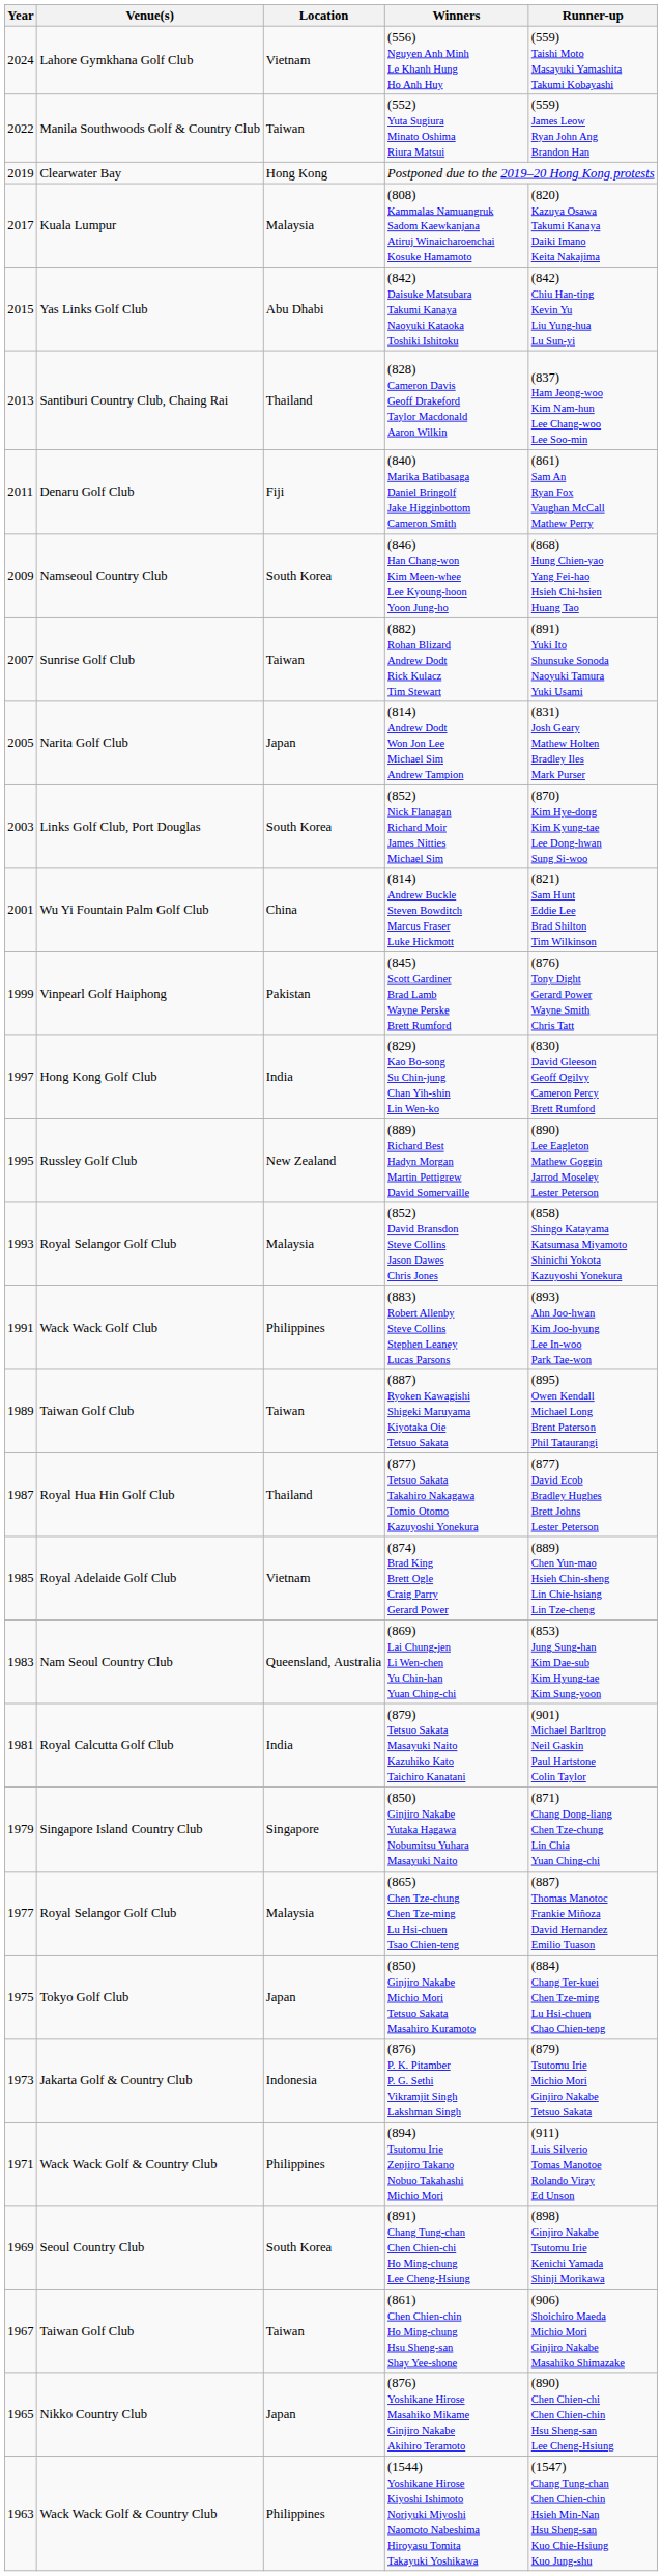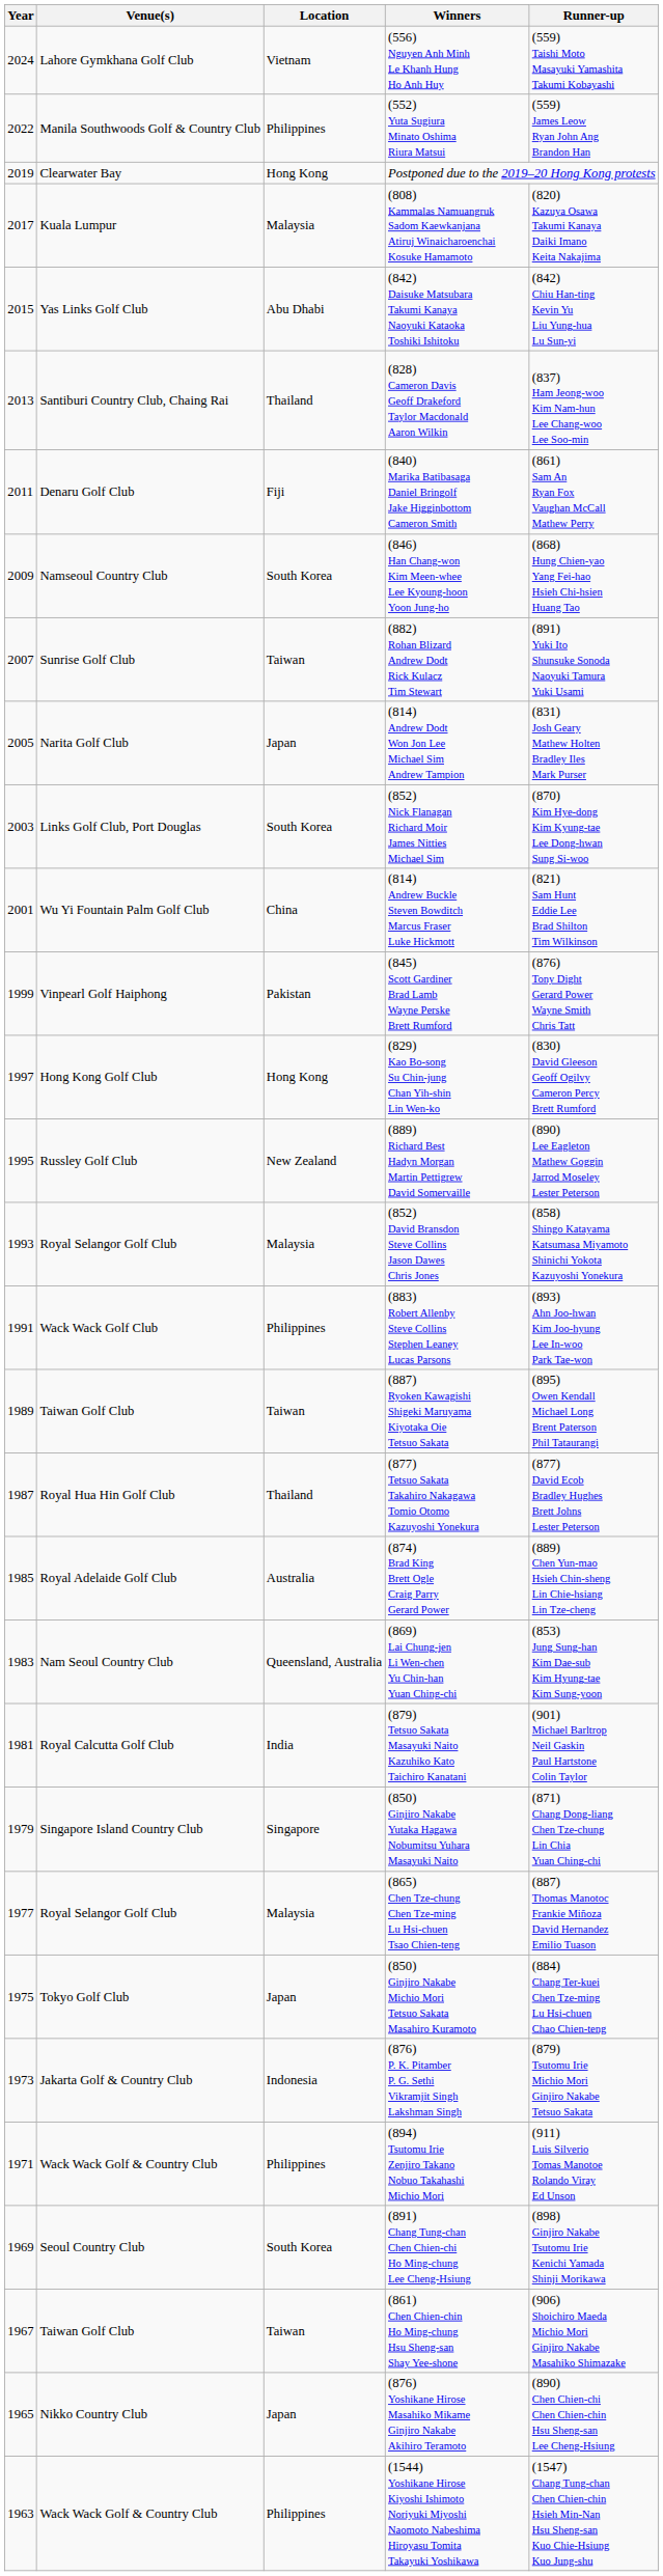 <table class="wikitable" style="font-size:95%;">
 <tr>
 <th>Year</th>
 <th>Venue(s)</th>
 <th>Location</th>
 <th>Winners</th>
 <th>Runner-up</th>
 </tr>
 <tr>
 <td>2024</td>
 <td>Lahore Gymkhana Golf Club</td>
 <td>Vietnam</td>
 <td> (556) <br><small><a href='#'>Nguyen Anh Minh</a><br><a href='#'>Le Khanh Hung</a><br><a href='#'>Ho Anh Huy</a></small></td>
 <td> (559) <br><small><a href='#'>Taishi Moto</a><br><a href='#'>Masayuki Yamashita</a><br><a href='#'>Takumi Kobayashi</a></small></td>
 </tr>
 <tr>
 <td>2022</td>
 <td>Manila Southwoods Golf & Country Club</td>
-<td>Taiwan</td>
+<td>Philippines</td>
 <td> (552) <br><small><a href='#'>Yuta Sugiura</a><br><a href='#'>Minato Oshima</a><br><a href='#'>Riura Matsui</a></small></td>
 <td> (559) <br><small><a href='#'>James Leow</a><br><a href='#'>Ryan John Ang</a><br><a href='#'>Brandon Han</a></small></td>
 </tr>
 <tr>
 <td>2019</td>
 <td>Clearwater Bay</td>
 <td>Hong Kong</td>
 <td colspan=2 align=center><em>Postponed due to the <a href='#'>2019–20 Hong Kong protests</a></em></td>
 </tr>
 <tr>
 <td>2017</td>
 <td>Kuala Lumpur</td>
 <td>Malaysia</td>
 <td> (808) <br><small><a href='#'>Kammalas Namuangruk</a><br><a href='#'>Sadom Kaewkanjana</a><br><a href='#'>Atiruj Winaicharoenchai</a><br><a href='#'>Kosuke Hamamoto</a></small></td>
 <td> (820) <br><small><a href='#'>Kazuya Osawa</a><br><a href='#'>Takumi Kanaya</a><br><a href='#'>Daiki Imano</a><br><a href='#'>Keita Nakajima</a></small></td>
 </tr>
 <tr>
 <td>2015</td>
 <td>Yas Links Golf Club</td>
 <td>Abu Dhabi</td>
 <td> (842) <br><small><a href='#'>Daisuke Matsubara</a><br><a href='#'>Takumi Kanaya</a><br><a href='#'>Naoyuki Kataoka</a><br><a href='#'>Toshiki Ishitoku</a></small></td>
 <td> (842) <br><small><a href='#'>Chiu Han-ting</a><br><a href='#'>Kevin Yu</a><br><a href='#'>Liu Yung-hua</a><br><a href='#'>Lu Sun-yi</a></small></td>
 </tr>
 <tr>
 <td>2013</td>
 <td>Santiburi Country Club, Chaing Rai</td>
 <td>Thailand</td>
 <td> (828) <br><small><a href='#'>Cameron Davis</a><br><a href='#'>Geoff Drakeford</a><br><a href='#'>Taylor Macdonald</a><br><a href='#'>Aaron Wilkin</a></small></td>
 <td style="vertical-align:top;"><br> (837)<br><small><a href='#'>Ham Jeong-woo</a><br><a href='#'>Kim Nam-hun</a><br><a href='#'>Lee Chang-woo</a><br><a href='#'>Lee Soo-min</a></small></td>
 </tr>
 <tr>
 <td>2011</td>
 <td>Denaru Golf Club</td>
 <td>Fiji</td>
 <td> (840) <br><small><a href='#'>Marika Batibasaga</a><br><a href='#'>Daniel Bringolf</a><br><a href='#'>Jake Higginbottom</a><br><a href='#'>Cameron Smith</a></small></td>
 <td> (861) <br><small><a href='#'>Sam An</a><br><a href='#'>Ryan Fox</a><br><a href='#'>Vaughan McCall</a><br><a href='#'>Mathew Perry</a></small></td>
 </tr>
 <tr>
 <td>2009</td>
 <td>Namseoul Country Club</td>
 <td>South Korea</td>
 <td> (846) <br><small><a href='#'>Han Chang-won</a><br><a href='#'>Kim Meen-whee</a><br><a href='#'>Lee Kyoung-hoon</a><br><a href='#'>Yoon Jung-ho</a></small></td>
 <td> (868) <br><small><a href='#'>Hung Chien-yao</a><br><a href='#'>Yang Fei-hao</a><br><a href='#'>Hsieh Chi-hsien</a><br><a href='#'>Huang Tao</a></small></td>
 </tr>
 <tr>
 <td>2007</td>
 <td>Sunrise Golf Club</td>
 <td>Taiwan</td>
 <td> (882) <br><small><a href='#'>Rohan Blizard</a><br><a href='#'>Andrew Dodt</a><br><a href='#'>Rick Kulacz</a><br><a href='#'>Tim Stewart</a></small></td>
 <td> (891) <br><small><a href='#'>Yuki Ito</a><br><a href='#'>Shunsuke Sonoda</a><br><a href='#'>Naoyuki Tamura</a><br><a href='#'>Yuki Usami</a></small></td>
 </tr>
 <tr>
 <td>2005</td>
 <td>Narita Golf Club</td>
 <td>Japan</td>
 <td> (814) <br><small><a href='#'>Andrew Dodt</a><br><a href='#'>Won Jon Lee</a><br><a href='#'>Michael Sim</a><br><a href='#'>Andrew Tampion</a></small></td>
 <td> (831) <br><small><a href='#'>Josh Geary</a><br><a href='#'>Mathew Holten</a><br><a href='#'>Bradley Iles</a><br><a href='#'>Mark Purser</a></small></td>
 </tr>
 <tr>
 <td>2003</td>
 <td>Links Golf Club, Port Douglas</td>
 <td>South Korea</td>
 <td> (852) <br><small><a href='#'>Nick Flanagan</a><br><a href='#'>Richard Moir</a><br><a href='#'>James Nitties</a><br><a href='#'>Michael Sim</a></small></td>
 <td> (870) <br><small><a href='#'>Kim Hye-dong</a><br><a href='#'>Kim Kyung-tae</a><br><a href='#'>Lee Dong-hwan</a><br><a href='#'>Sung Si-woo</a></small></td>
 </tr>
 <tr>
 <td>2001</td>
 <td>Wu Yi Fountain Palm Golf Club</td>
 <td>China</td>
 <td> (814) <br><small><a href='#'>Andrew Buckle</a><br><a href='#'>Steven Bowditch</a><br><a href='#'>Marcus Fraser</a><br><a href='#'>Luke Hickmott</a></small></td>
 <td> (821) <br><small><a href='#'>Sam Hunt</a><br><a href='#'>Eddie Lee</a><br><a href='#'>Brad Shilton</a><br><a href='#'>Tim Wilkinson</a></small></td>
 </tr>
 <tr>
 <td>1999</td>
 <td>Vinpearl Golf Haiphong</td>
 <td>Pakistan</td>
 <td> (845) <br><small><a href='#'>Scott Gardiner</a><br><a href='#'>Brad Lamb</a><br><a href='#'>Wayne Perske</a><br><a href='#'>Brett Rumford</a></small></td>
 <td> (876) <br><small><a href='#'>Tony Dight</a><br><a href='#'>Gerard Power</a><br><a href='#'>Wayne Smith</a><br><a href='#'>Chris Tatt</a></small></td>
 </tr>
 <tr>
 <td>1997</td>
 <td>Hong Kong Golf Club</td>
-<td>India</td>
+<td>Hong Kong</td>
 <td> (829) <br><small><a href='#'>Kao Bo-song</a><br><a href='#'>Su Chin-jung</a><br><a href='#'>Chan Yih-shin</a><br><a href='#'>Lin Wen-ko</a></small></td>
 <td> (830) <br><small><a href='#'>David Gleeson</a><br><a href='#'>Geoff Ogilvy</a><br><a href='#'>Cameron Percy</a><br><a href='#'>Brett Rumford</a></small></td>
 </tr>
 <tr>
 <td>1995</td>
 <td>Russley Golf Club</td>
 <td>New Zealand</td>
 <td> (889) <br><small><a href='#'>Richard Best</a><br><a href='#'>Hadyn Morgan</a><br><a href='#'>Martin Pettigrew</a><br><a href='#'>David Somervaille</a></small></td>
 <td> (890) <br><small><a href='#'>Lee Eagleton</a><br><a href='#'>Mathew Goggin</a><br><a href='#'>Jarrod Moseley</a><br><a href='#'>Lester Peterson</a></small></td>
 </tr>
 <tr>
 <td>1993</td>
 <td>Royal Selangor Golf Club</td>
 <td>Malaysia</td>
 <td> (852) <br><small><a href='#'>David Bransdon</a><br><a href='#'>Steve Collins</a><br><a href='#'>Jason Dawes</a><br><a href='#'>Chris Jones</a></small></td>
 <td> (858) <br><small><a href='#'>Shingo Katayama</a><br><a href='#'>Katsumasa Miyamoto</a><br><a href='#'>Shinichi Yokota</a><br><a href='#'>Kazuyoshi Yonekura</a></small></td>
 </tr>
 <tr>
 <td>1991</td>
 <td>Wack Wack Golf Club</td>
 <td>Philippines</td>
 <td> (883) <br><small><a href='#'>Robert Allenby</a><br><a href='#'>Steve Collins</a><br><a href='#'>Stephen Leaney</a><br><a href='#'>Lucas Parsons</a></small></td>
 <td> (893) <br><small><a href='#'>Ahn Joo-hwan</a><br><a href='#'>Kim Joo-hyung</a><br><a href='#'>Lee In-woo</a><br><a href='#'>Park Tae-won</a></small></td>
 </tr>
 <tr>
 <td>1989</td>
 <td>Taiwan Golf Club</td>
 <td>Taiwan</td>
 <td> (887) <br><small><a href='#'>Ryoken Kawagishi</a><br><a href='#'>Shigeki Maruyama</a><br><a href='#'>Kiyotaka Oie</a><br><a href='#'>Tetsuo Sakata</a></small></td>
 <td> (895) <br><small><a href='#'>Owen Kendall</a><br><a href='#'>Michael Long</a><br><a href='#'>Brent Paterson</a><br><a href='#'>Phil Tataurangi</a></small></td>
 </tr>
 <tr>
 <td>1987</td>
 <td>Royal Hua Hin Golf Club</td>
 <td>Thailand</td>
 <td> (877) <br><small><a href='#'>Tetsuo Sakata</a><br><a href='#'>Takahiro Nakagawa</a><br><a href='#'>Tomio Otomo</a><br><a href='#'>Kazuyoshi Yonekura</a></small></td>
 <td> (877) <br><small><a href='#'>David Ecob</a><br><a href='#'>Bradley Hughes</a><br><a href='#'>Brett Johns</a><br><a href='#'>Lester Peterson</a></small></td>
 </tr>
 <tr>
 <td>1985</td>
 <td>Royal Adelaide Golf Club</td>
-<td>Vietnam</td>
+<td>Australia</td>
 <td> (874) <br><small><a href='#'>Brad King</a><br><a href='#'>Brett Ogle</a><br><a href='#'>Craig Parry</a><br><a href='#'>Gerard Power</a></small></td>
 <td> (889) <br><small><a href='#'>Chen Yun-mao</a><br><a href='#'>Hsieh Chin-sheng</a><br><a href='#'>Lin Chie-hsiang</a><br><a href='#'>Lin Tze-cheng</a></small></td>
 </tr>
 <tr>
 <td>1983</td>
 <td>Nam Seoul Country Club</td>
 <td>Queensland, Australia</td>
 <td> (869) <br><small><a href='#'>Lai Chung-jen</a><br><a href='#'>Li Wen-chen</a><br><a href='#'>Yu Chin-han</a><br><a href='#'>Yuan Ching-chi</a></small></td>
 <td> (853) <br><small><a href='#'>Jung Sung-han</a><br><a href='#'>Kim Dae-sub</a><br><a href='#'>Kim Hyung-tae</a><br><a href='#'>Kim Sung-yoon</a></small></td>
 </tr>
 <tr>
 <td>1981</td>
 <td>Royal Calcutta Golf Club</td>
 <td>India</td>
 <td> (879) <br><small><a href='#'>Tetsuo Sakata</a><br><a href='#'>Masayuki Naito</a><br><a href='#'>Kazuhiko Kato</a><br><a href='#'>Taichiro Kanatani</a></small></td>
 <td> (901) <br><small><a href='#'>Michael Barltrop</a><br><a href='#'>Neil Gaskin</a><br><a href='#'>Paul Hartstone</a><br><a href='#'>Colin Taylor</a></small></td>
 </tr>
 <tr>
 <td>1979</td>
 <td>Singapore Island Country Club</td>
 <td>Singapore</td>
 <td> (850) <br><small><a href='#'>Ginjiro Nakabe</a><br><a href='#'>Yutaka Hagawa</a><br><a href='#'>Nobumitsu Yuhara</a><br><a href='#'>Masayuki Naito</a></small></td>
 <td> (871) <br><small><a href='#'>Chang Dong-liang</a><br><a href='#'>Chen Tze-chung</a><br><a href='#'>Lin Chia</a><br><a href='#'>Yuan Ching-chi</a></small></td>
 </tr>
 <tr>
 <td>1977</td>
 <td>Royal Selangor Golf Club</td>
 <td>Malaysia</td>
 <td> (865) <br><small><a href='#'>Chen Tze-chung</a><br><a href='#'>Chen Tze-ming</a><br><a href='#'>Lu Hsi-chuen</a><br><a href='#'>Tsao Chien-teng</a></small></td>
 <td> (887) <br><small><a href='#'>Thomas Manotoc</a><br><a href='#'>Frankie Miñoza</a><br><a href='#'>David Hernandez</a><br><a href='#'>Emilio Tuason</a></small></td>
 </tr>
 <tr>
 <td>1975</td>
 <td>Tokyo Golf Club</td>
 <td>Japan</td>
 <td> (850) <br><small><a href='#'>Ginjiro Nakabe</a><br><a href='#'>Michio Mori</a><br><a href='#'>Tetsuo Sakata</a><br><a href='#'>Masahiro Kuramoto</a></small></td>
 <td> (884) <br><small><a href='#'>Chang Ter-kuei</a><br><a href='#'>Chen Tze-ming</a><br><a href='#'>Lu Hsi-chuen</a><br><a href='#'>Chao Chien-teng</a></small></td>
 </tr>
 <tr>
 <td>1973</td>
 <td>Jakarta Golf & Country Club</td>
 <td>Indonesia</td>
 <td> (876) <br><small><a href='#'>P. K. Pitamber</a><br><a href='#'>P. G. Sethi</a><br><a href='#'>Vikramjit Singh</a><br><a href='#'>Lakshman Singh</a></small></td>
 <td> (879) <br><small><a href='#'>Tsutomu Irie</a><br><a href='#'>Michio Mori</a><br><a href='#'>Ginjiro Nakabe</a><br><a href='#'>Tetsuo Sakata</a></small></td>
 </tr>
 <tr>
 <td>1971</td>
 <td>Wack Wack Golf & Country Club</td>
 <td>Philippines</td>
 <td> (894) <br><small><a href='#'>Tsutomu Irie</a><br><a href='#'>Zenjiro Takano</a><br><a href='#'>Nobuo Takahashi</a><br><a href='#'>Michio Mori</a></small></td>
 <td> (911) <br><small><a href='#'>Luis Silverio</a><br><a href='#'>Tomas Manotoe</a><br><a href='#'>Rolando Viray</a><br><a href='#'>Ed Unson</a></small></td>
 </tr>
 <tr>
 <td>1969</td>
 <td>Seoul Country Club</td>
 <td>South Korea</td>
 <td> (891) <br><small><a href='#'>Chang Tung-chan</a><br><a href='#'>Chen Chien-chi</a><br><a href='#'>Ho Ming-chung</a><br><a href='#'>Lee Cheng-Hsiung</a></small></td>
 <td> (898) <br><small><a href='#'>Ginjiro Nakabe</a><br><a href='#'>Tsutomu Irie</a><br><a href='#'>Kenichi Yamada</a><br><a href='#'>Shinji Morikawa</a></small></td>
 </tr>
 <tr>
 <td>1967</td>
 <td>Taiwan Golf Club</td>
 <td>Taiwan</td>
 <td> (861) <br><small><a href='#'>Chen Chien-chin</a><br><a href='#'>Ho Ming-chung</a><br><a href='#'>Hsu Sheng-san</a><br><a href='#'>Shay Yee-shone</a></small></td>
 <td> (906) <br><small><a href='#'>Shoichiro Maeda</a><br><a href='#'>Michio Mori</a><br><a href='#'>Ginjiro Nakabe</a><br><a href='#'>Masahiko Shimazake</a></small></td>
 </tr>
 <tr>
 <td>1965</td>
 <td>Nikko Country Club</td>
 <td>Japan</td>
 <td> (876) <br><small><a href='#'>Yoshikane Hirose</a><br><a href='#'>Masahiko Mikame</a><br><a href='#'>Ginjiro Nakabe</a><br><a href='#'>Akihiro Teramoto</a></small></td>
 <td> (890) <br><small><a href='#'>Chen Chien-chi</a><br><a href='#'>Chen Chien-chin</a><br><a href='#'>Hsu Sheng-san</a><br><a href='#'>Lee Cheng-Hsiung</a></small></td>
 </tr>
 <tr>
 <td>1963</td>
 <td>Wack Wack Golf & Country Club</td>
 <td>Philippines</td>
 <td> (1544) <br><small><a href='#'>Yoshikane Hirose</a><br><a href='#'>Kiyoshi Ishimoto</a><br><a href='#'>Noriyuki Miyoshi</a><br><a href='#'>Naomoto Nabeshima</a><br><a href='#'>Hiroyasu Tomita</a><br><a href='#'>Takayuki Yoshikawa</a></small></td>
 <td> (1547) <br><small><a href='#'>Chang Tung-chan</a><br><a href='#'>Chen Chien-chin</a><br><a href='#'>Hsieh Min-Nan</a><br><a href='#'>Hsu Sheng-san</a><br><a href='#'>Kuo Chie-Hsiung</a><br><a href='#'>Kuo Jung-shu</a></small></td>
 </tr>
 </table>
